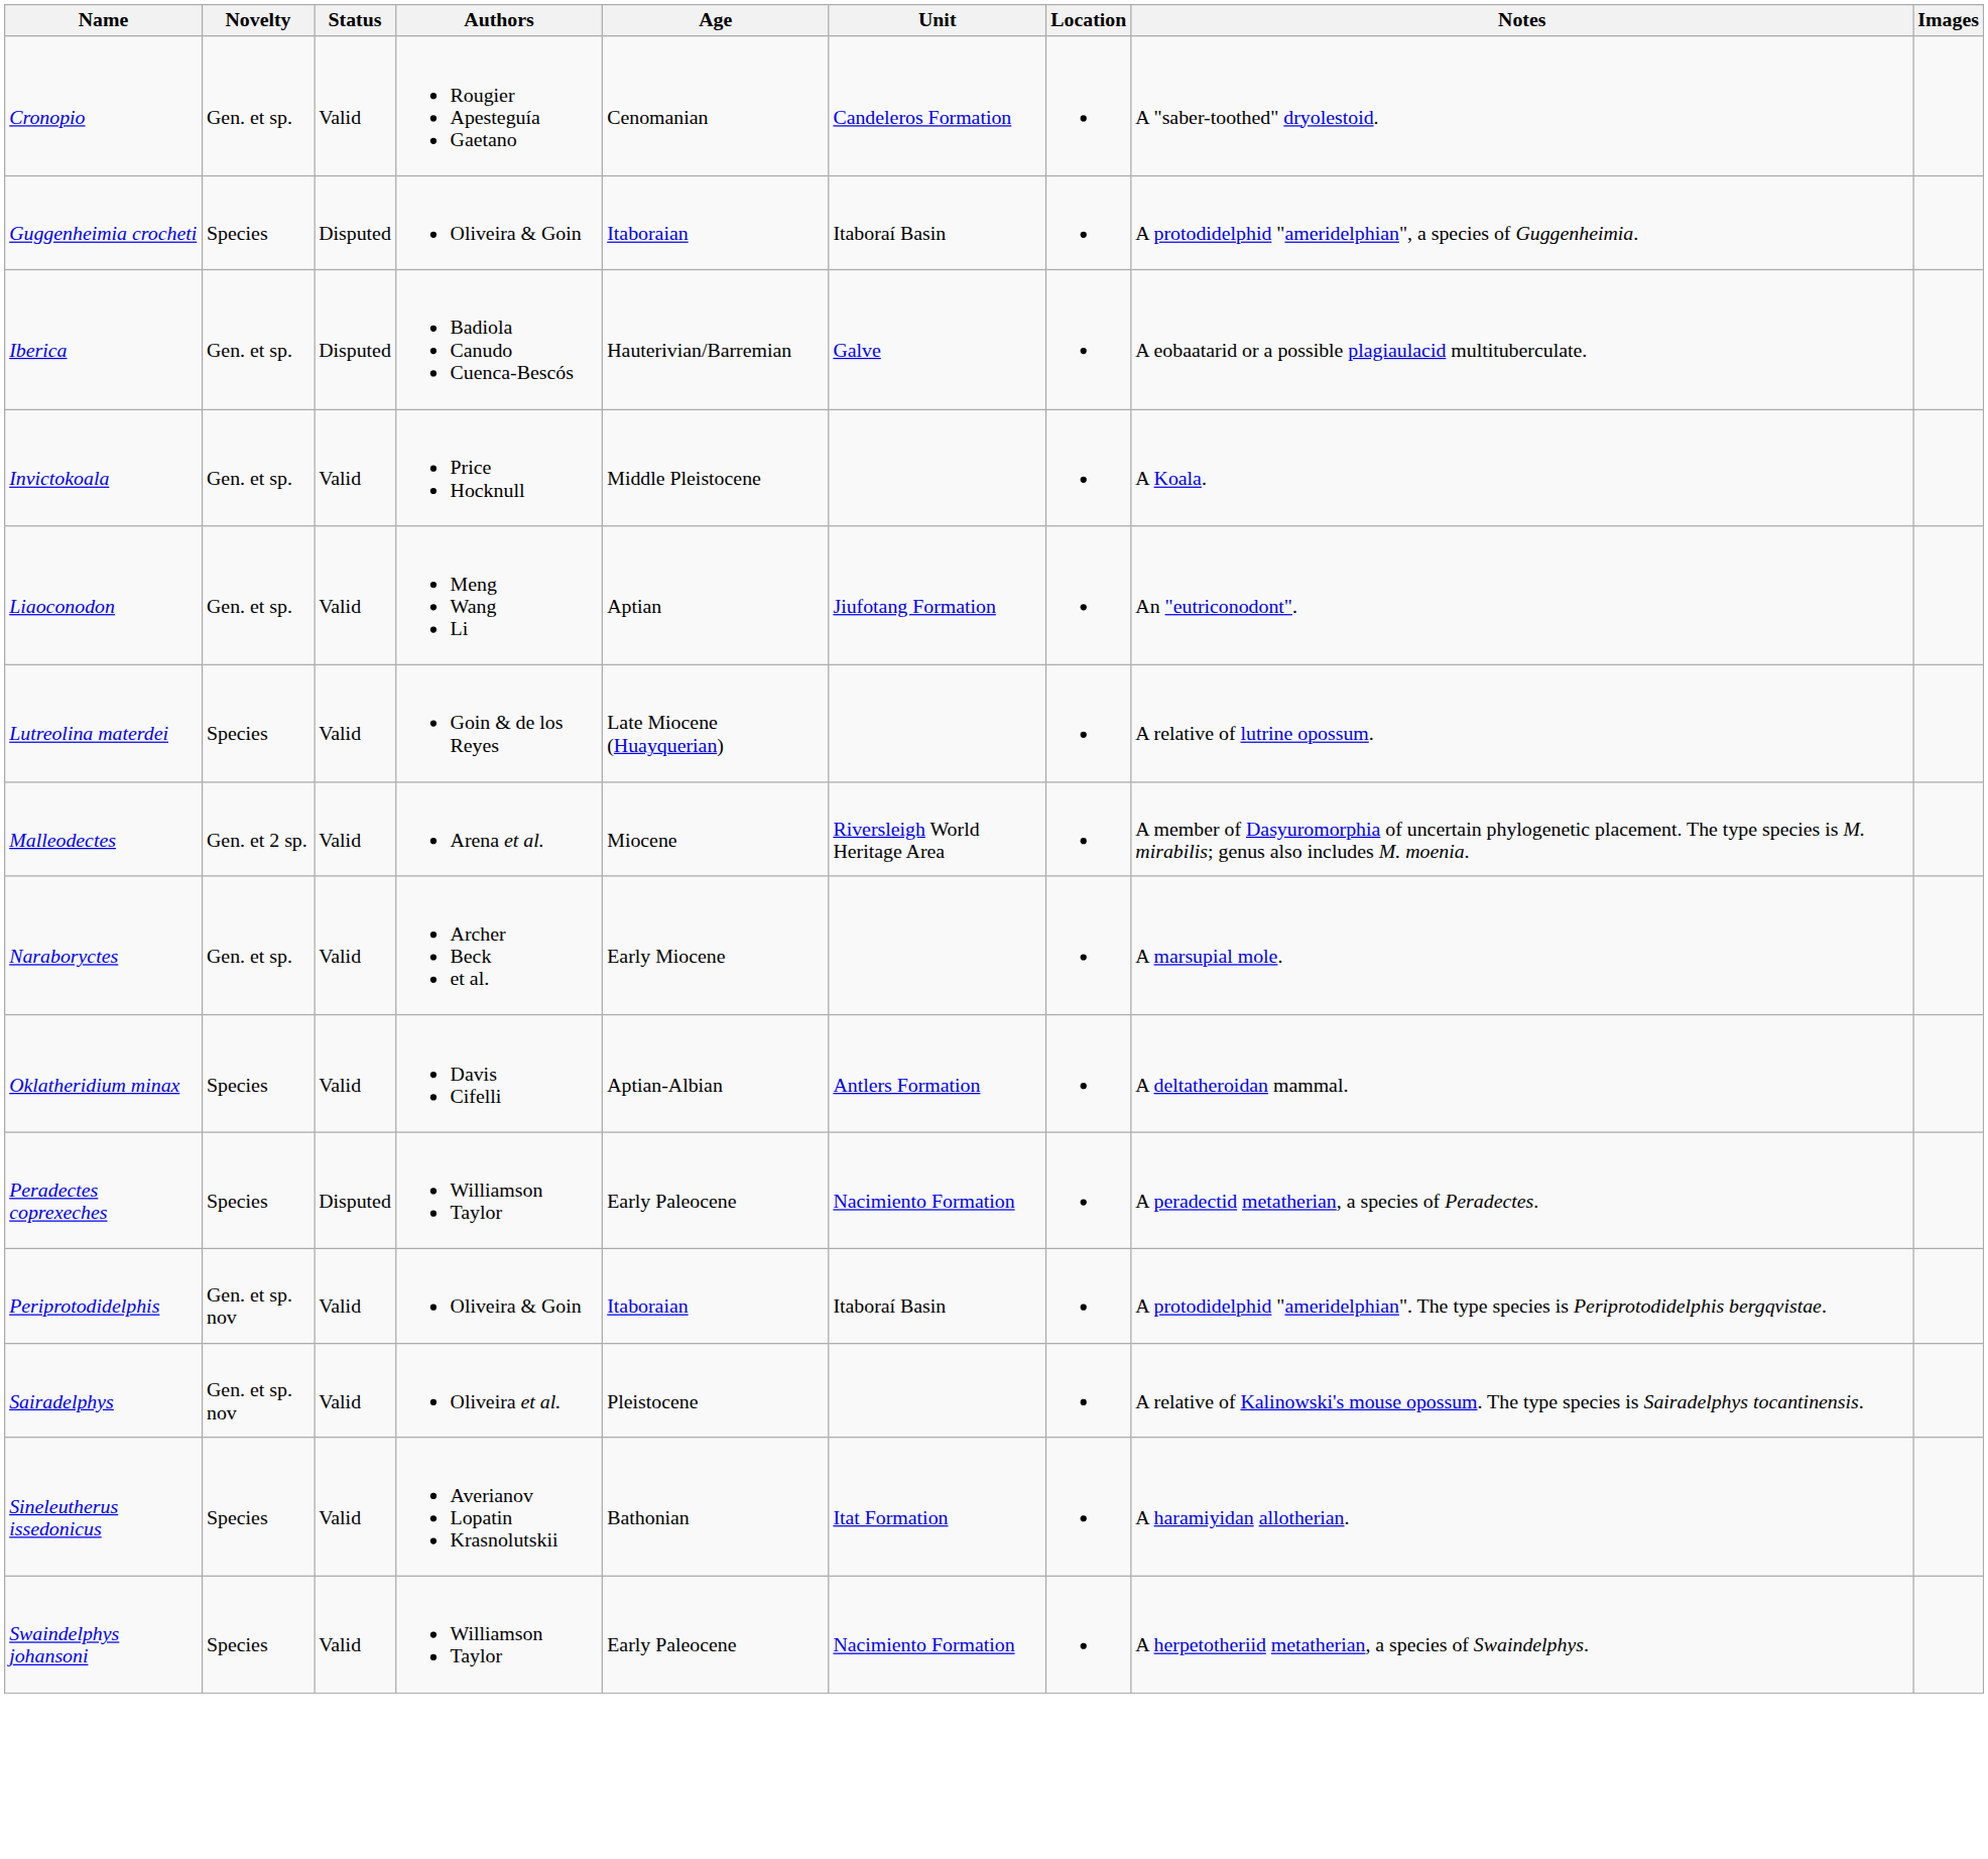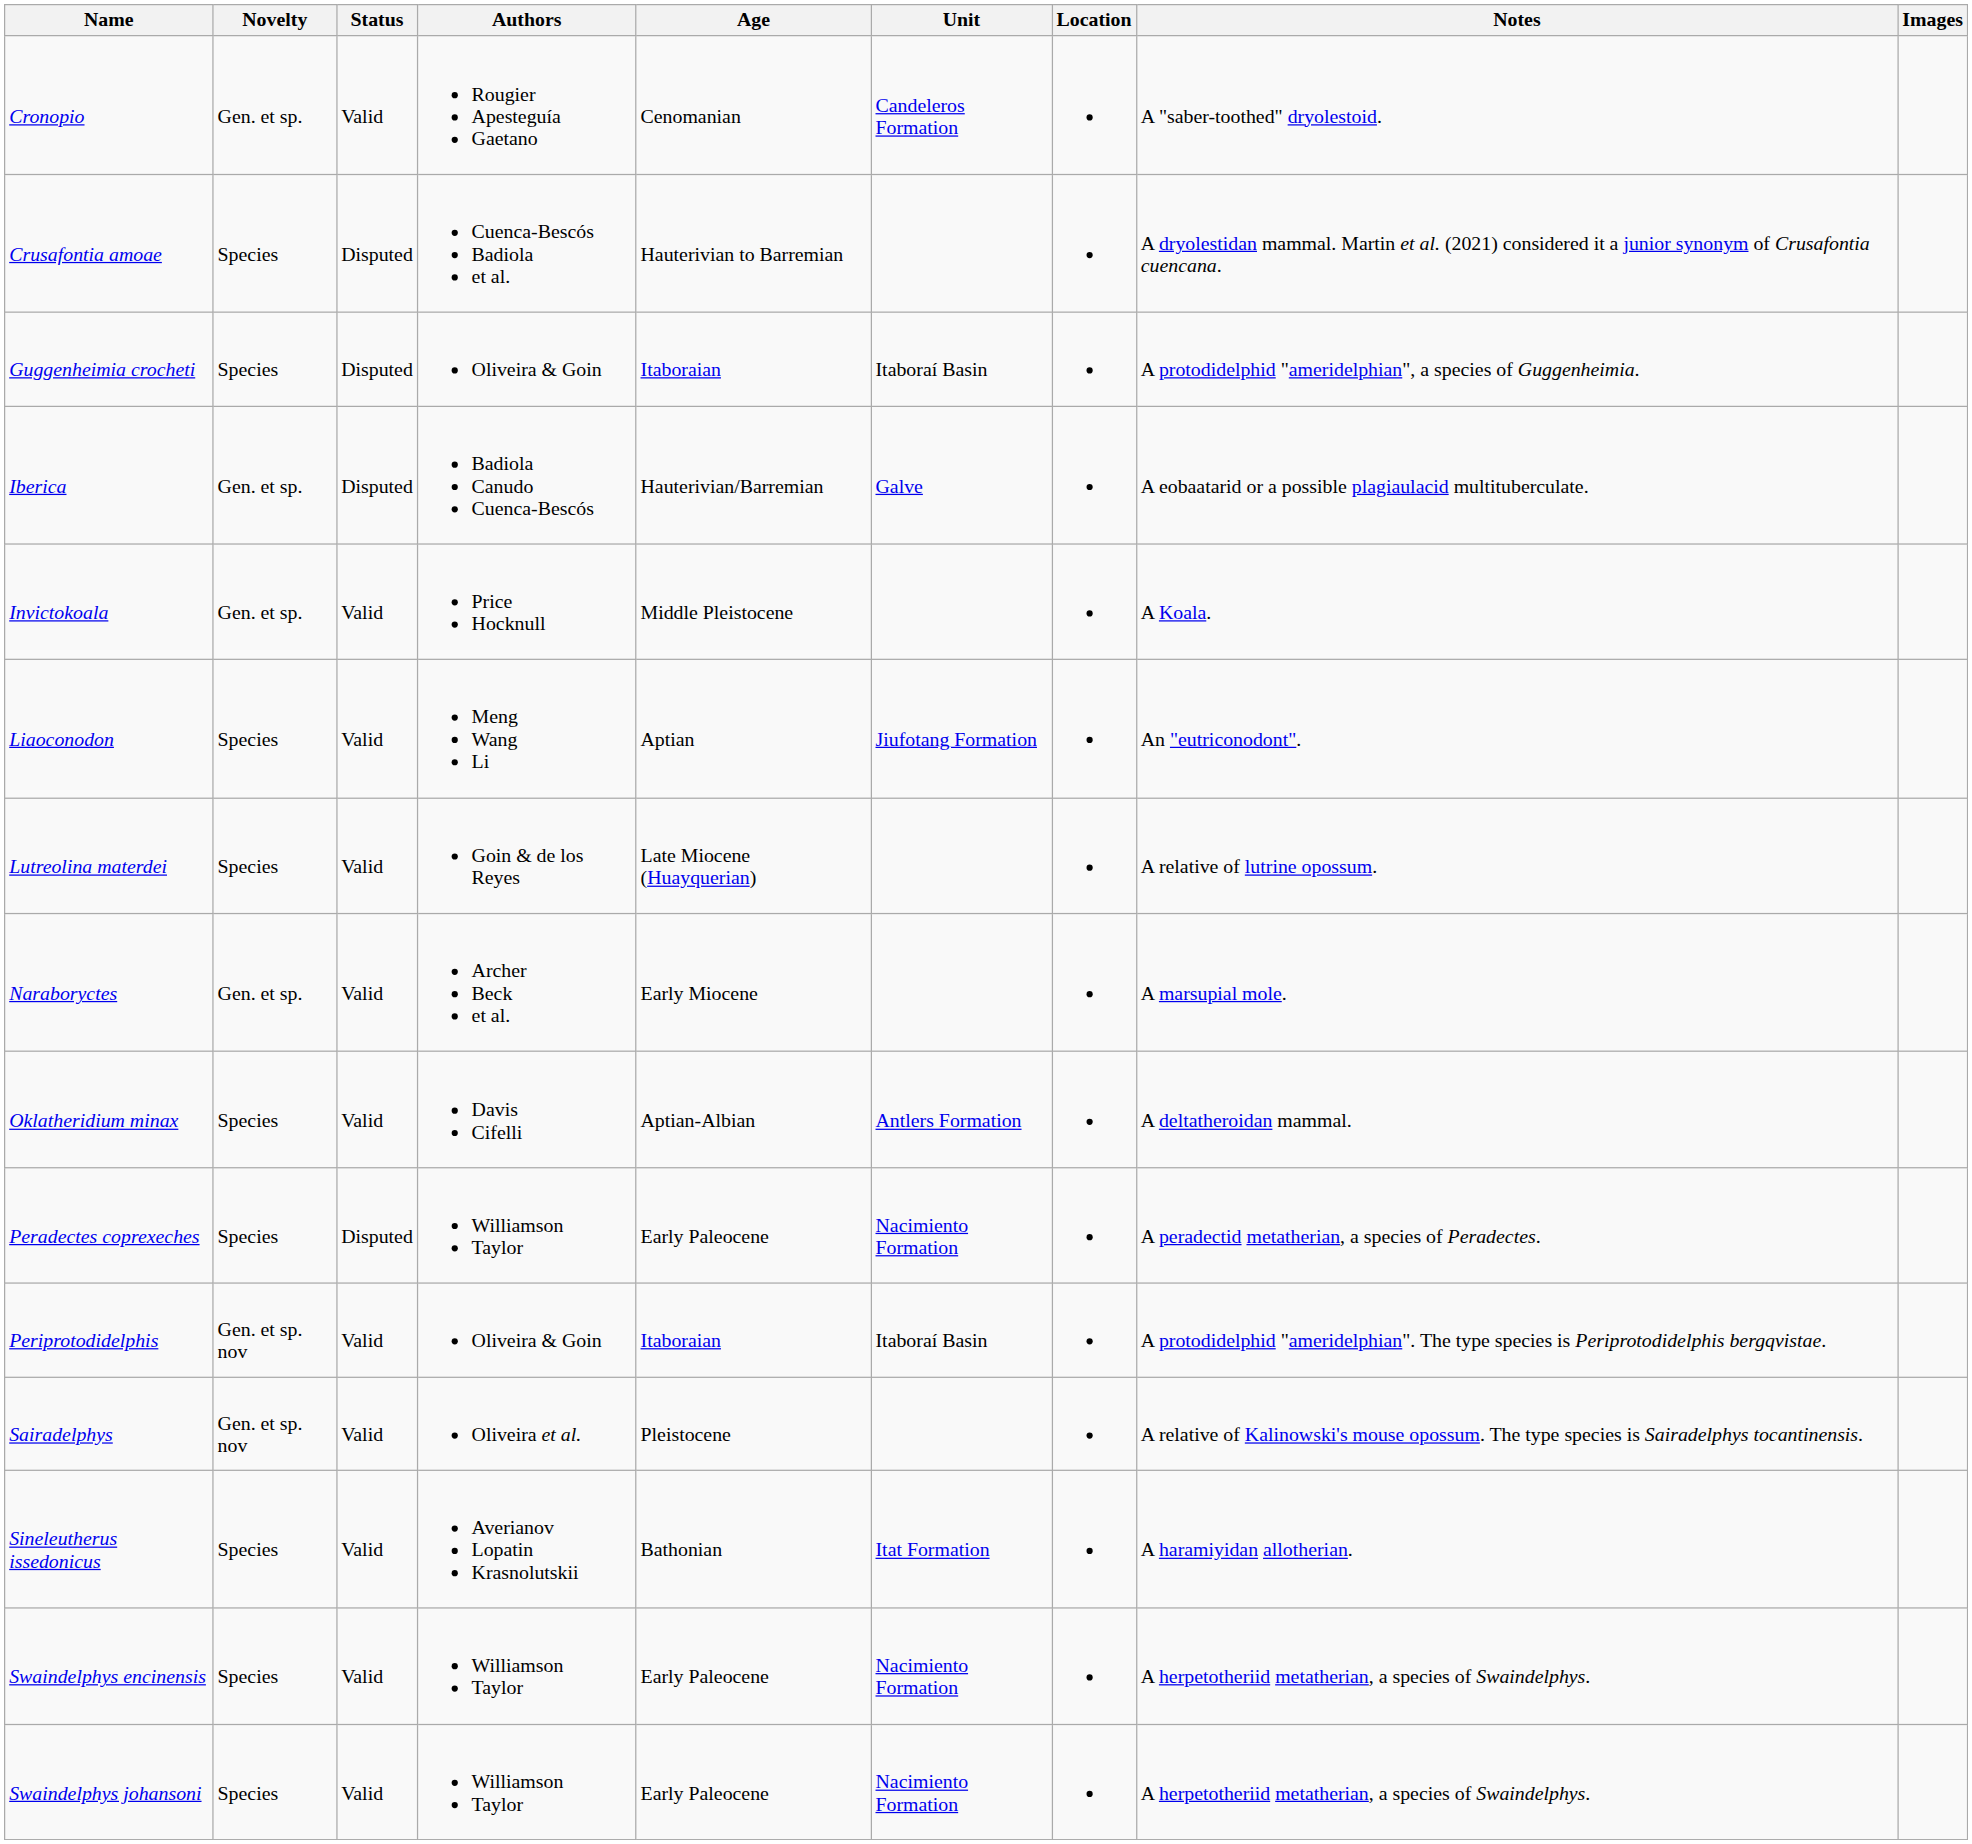 <table class="wikitable sortable" align="center" width="100%">
 <tr>
 <th>Name</th>
 <th>Novelty</th>
 <th>Status</th>
 <th>Authors</th>
 <th>Age</th>
 <th>Unit</th>
 <th>Location</th>
 <th>Notes</th>
 <th>Images</th>
 </tr>
 <tr>
 <td><br><em><a href='#'>Cronopio</a></em></td>
 <td><br>Gen. et sp.</td>
 <td><br>Valid</td>
 <td><br><ul><li>Rougier</li><li>Apesteguía</li><li>Gaetano</li></ul></td>
 <td><br>Cenomanian</td>
 <td><br><a href='#'>Candeleros Formation</a></td>
 <td><br><ul><li></li></ul></td>
 <td><br>A "saber-toothed" <a href='#'>dryolestoid</a>.</td>
+<td></td>
+</tr>
+<tr>
+<td><br><em><a href='#'>Crusafontia amoae</a></em></td>
+<td><br>Species</td>
+<td><br>Disputed</td>
+<td><br><ul><li>Cuenca-Bescós</li><li>Badiola</li><li>et al.</li></ul></td>
+<td><br>Hauterivian to Barremian</td>
+<td></td>
+<td><br><ul><li></li></ul></td>
+<td><br>A <a href='#'>dryolestidan</a> mammal. Martin <em>et al.</em> (2021) considered it a <a href='#'>junior synonym</a> of <em>Crusafontia cuencana</em>.</td>
 <td></td>
 </tr>
 <tr>
 <td><br><em><a href='#'>Guggenheimia crocheti</a></em></td>
 <td><br>Species</td>
 <td><br>Disputed</td>
 <td><br><ul><li>Oliveira & Goin</li></ul></td>
 <td><br><a href='#'>Itaboraian</a></td>
 <td><br>Itaboraí Basin</td>
 <td><br><ul><li></li></ul></td>
 <td><br>A <a href='#'>protodidelphid</a> "<a href='#'>ameridelphian</a>", a species of <em>Guggenheimia</em>.</td>
 <td></td>
 </tr>
 <tr>
 <td><br><em><a href='#'>Iberica</a></em></td>
 <td><br>Gen. et sp.</td>
 <td><br>Disputed</td>
 <td><br><ul><li>Badiola</li><li>Canudo</li><li>Cuenca-Bescós</li></ul></td>
 <td><br>Hauterivian/Barremian</td>
 <td><br><a href='#'>Galve</a></td>
 <td><br><ul><li></li></ul></td>
 <td><br>A eobaatarid or a possible <a href='#'>plagiaulacid</a> multituberculate.</td>
 <td></td>
 </tr>
 <tr>
 <td><br><em><a href='#'>Invictokoala</a></em></td>
 <td><br>Gen. et sp.</td>
 <td><br>Valid</td>
 <td><br><ul><li>Price</li><li>Hocknull</li></ul></td>
 <td><br>Middle Pleistocene</td>
 <td></td>
 <td><br><ul><li></li></ul></td>
 <td><br>A <a href='#'>Koala</a>.</td>
 <td></td>
 </tr>
 <tr>
 <td><br><em><a href='#'>Liaoconodon</a></em></td>
-<td><br>Gen. et sp.</td>
+<td><br>Species</td>
 <td><br>Valid</td>
 <td><br><ul><li>Meng</li><li>Wang</li><li>Li</li></ul></td>
 <td><br>Aptian</td>
 <td><br><a href='#'>Jiufotang Formation</a></td>
 <td><br><ul><li></li></ul></td>
 <td><br>An <a href='#'>"eutriconodont"</a>.</td>
 <td></td>
 </tr>
 <tr>
 <td><br><em><a href='#'>Lutreolina materdei</a></em></td>
 <td><br>Species</td>
 <td><br>Valid</td>
 <td><br><ul><li>Goin & de los Reyes</li></ul></td>
 <td><br>Late Miocene (<a href='#'>Huayquerian</a>)</td>
 <td></td>
 <td><br><ul><li></li></ul></td>
 <td><br>A relative of <a href='#'>lutrine opossum</a>.</td>
-<td></td>
-</tr>
-<tr>
-<td><br><em><a href='#'>Malleodectes</a></em></td>
-<td><br>Gen. et 2 sp.</td>
-<td><br>Valid</td>
-<td><br><ul><li>Arena <em>et al.</em></li></ul></td>
-<td><br>Miocene</td>
-<td><br><a href='#'>Riversleigh</a> World Heritage Area</td>
-<td><br><ul><li></li></ul></td>
-<td><br>A member of <a href='#'>Dasyuromorphia</a> of uncertain phylogenetic placement. The type species is <em>M. mirabilis</em>; genus also includes <em>M. moenia</em>.</td>
 <td></td>
 </tr>
 <tr>
 <td><br><em><a href='#'>Naraboryctes</a></em></td>
 <td><br>Gen. et sp.</td>
 <td><br>Valid</td>
 <td><br><ul><li>Archer</li><li>Beck</li><li>et al.</li></ul></td>
 <td><br>Early Miocene</td>
 <td></td>
 <td><br><ul><li></li></ul></td>
 <td><br>A <a href='#'>marsupial mole</a>.</td>
 <td></td>
 </tr>
 <tr>
 <td><br><em><a href='#'>Oklatheridium minax</a></em></td>
 <td><br>Species</td>
 <td><br>Valid</td>
 <td><br><ul><li>Davis</li><li>Cifelli</li></ul></td>
 <td><br>Aptian-Albian</td>
 <td><br><a href='#'>Antlers Formation</a></td>
 <td><br><ul><li></li></ul></td>
 <td><br>A <a href='#'>deltatheroidan</a> mammal.</td>
 <td></td>
 </tr>
 <tr>
 <td><br><em><a href='#'>Peradectes coprexeches</a></em></td>
 <td><br>Species</td>
 <td><br>Disputed</td>
 <td><br><ul><li>Williamson</li><li>Taylor</li></ul></td>
 <td><br>Early Paleocene</td>
 <td><br><a href='#'>Nacimiento Formation</a></td>
 <td><br><ul><li></li></ul></td>
 <td><br>A <a href='#'>peradectid</a> <a href='#'>metatherian</a>, a species of <em>Peradectes</em>.</td>
 <td></td>
 </tr>
 <tr>
 <td><br><em><a href='#'>Periprotodidelphis</a></em></td>
 <td><br>Gen. et sp. nov</td>
 <td><br>Valid</td>
 <td><br><ul><li>Oliveira & Goin</li></ul></td>
 <td><br><a href='#'>Itaboraian</a></td>
 <td><br>Itaboraí Basin</td>
 <td><br><ul><li></li></ul></td>
 <td><br>A <a href='#'>protodidelphid</a> "<a href='#'>ameridelphian</a>". The type species is <em>Periprotodidelphis bergqvistae</em>.</td>
 <td></td>
 </tr>
 <tr>
 <td><br><em><a href='#'>Sairadelphys</a></em></td>
 <td><br>Gen. et sp. nov</td>
 <td><br>Valid</td>
 <td><br><ul><li>Oliveira <em>et al.</em></li></ul></td>
 <td><br>Pleistocene</td>
 <td></td>
 <td><br><ul><li></li></ul></td>
 <td><br>A relative of <a href='#'>Kalinowski's mouse opossum</a>. The type species is <em>Sairadelphys tocantinensis</em>.</td>
 <td></td>
 </tr>
 <tr>
 <td><br><em><a href='#'>Sineleutherus issedonicus</a></em></td>
 <td><br>Species</td>
 <td><br>Valid</td>
 <td><br><ul><li>Averianov</li><li>Lopatin</li><li>Krasnolutskii</li></ul></td>
 <td><br>Bathonian</td>
 <td><br><a href='#'>Itat Formation</a></td>
 <td><br><ul><li></li></ul></td>
 <td><br>A <a href='#'>haramiyidan</a> <a href='#'>allotherian</a>.</td>
 <td></td>
 </tr>
 <tr>
+<td><br><em><a href='#'>Swaindelphys encinensis</a></em></td>
+<td><br>Species</td>
+<td><br>Valid</td>
+<td><br><ul><li>Williamson</li><li>Taylor</li></ul></td>
+<td><br>Early Paleocene</td>
+<td><br><a href='#'>Nacimiento Formation</a></td>
+<td><br><ul><li></li></ul></td>
+<td><br>A <a href='#'>herpetotheriid</a> <a href='#'>metatherian</a>, a species of <em>Swaindelphys</em>.</td>
+<td></td>
+</tr>
+<tr>
 <td><br><em><a href='#'>Swaindelphys johansoni</a></em></td>
 <td><br>Species</td>
 <td><br>Valid</td>
 <td><br><ul><li>Williamson</li><li>Taylor</li></ul></td>
 <td><br>Early Paleocene</td>
 <td><br><a href='#'>Nacimiento Formation</a></td>
 <td><br><ul><li></li></ul></td>
 <td><br>A <a href='#'>herpetotheriid</a> <a href='#'>metatherian</a>, a species of <em>Swaindelphys</em>.</td>
 <td></td>
 </tr>
 <tr>
 </tr>
 </table>
